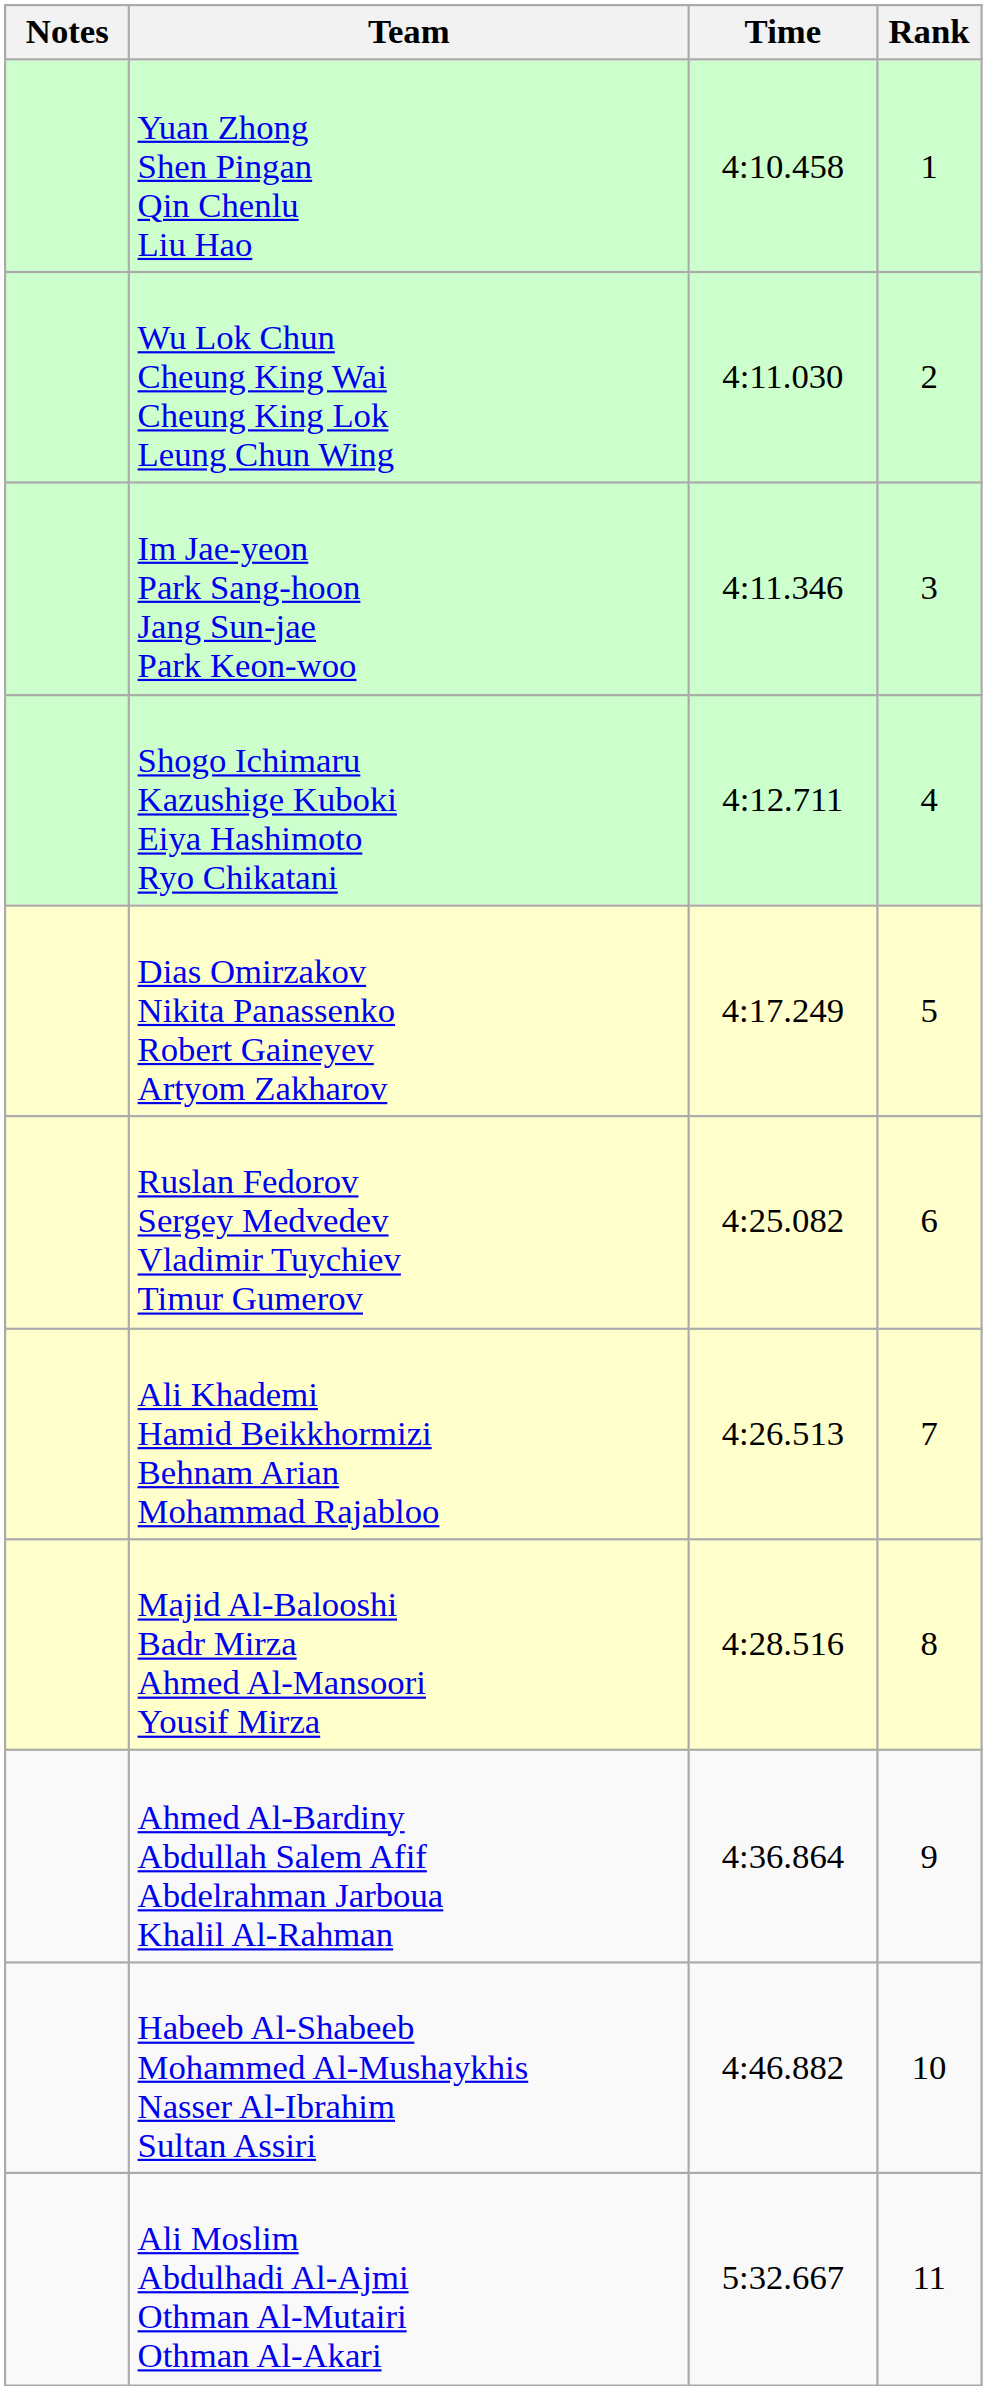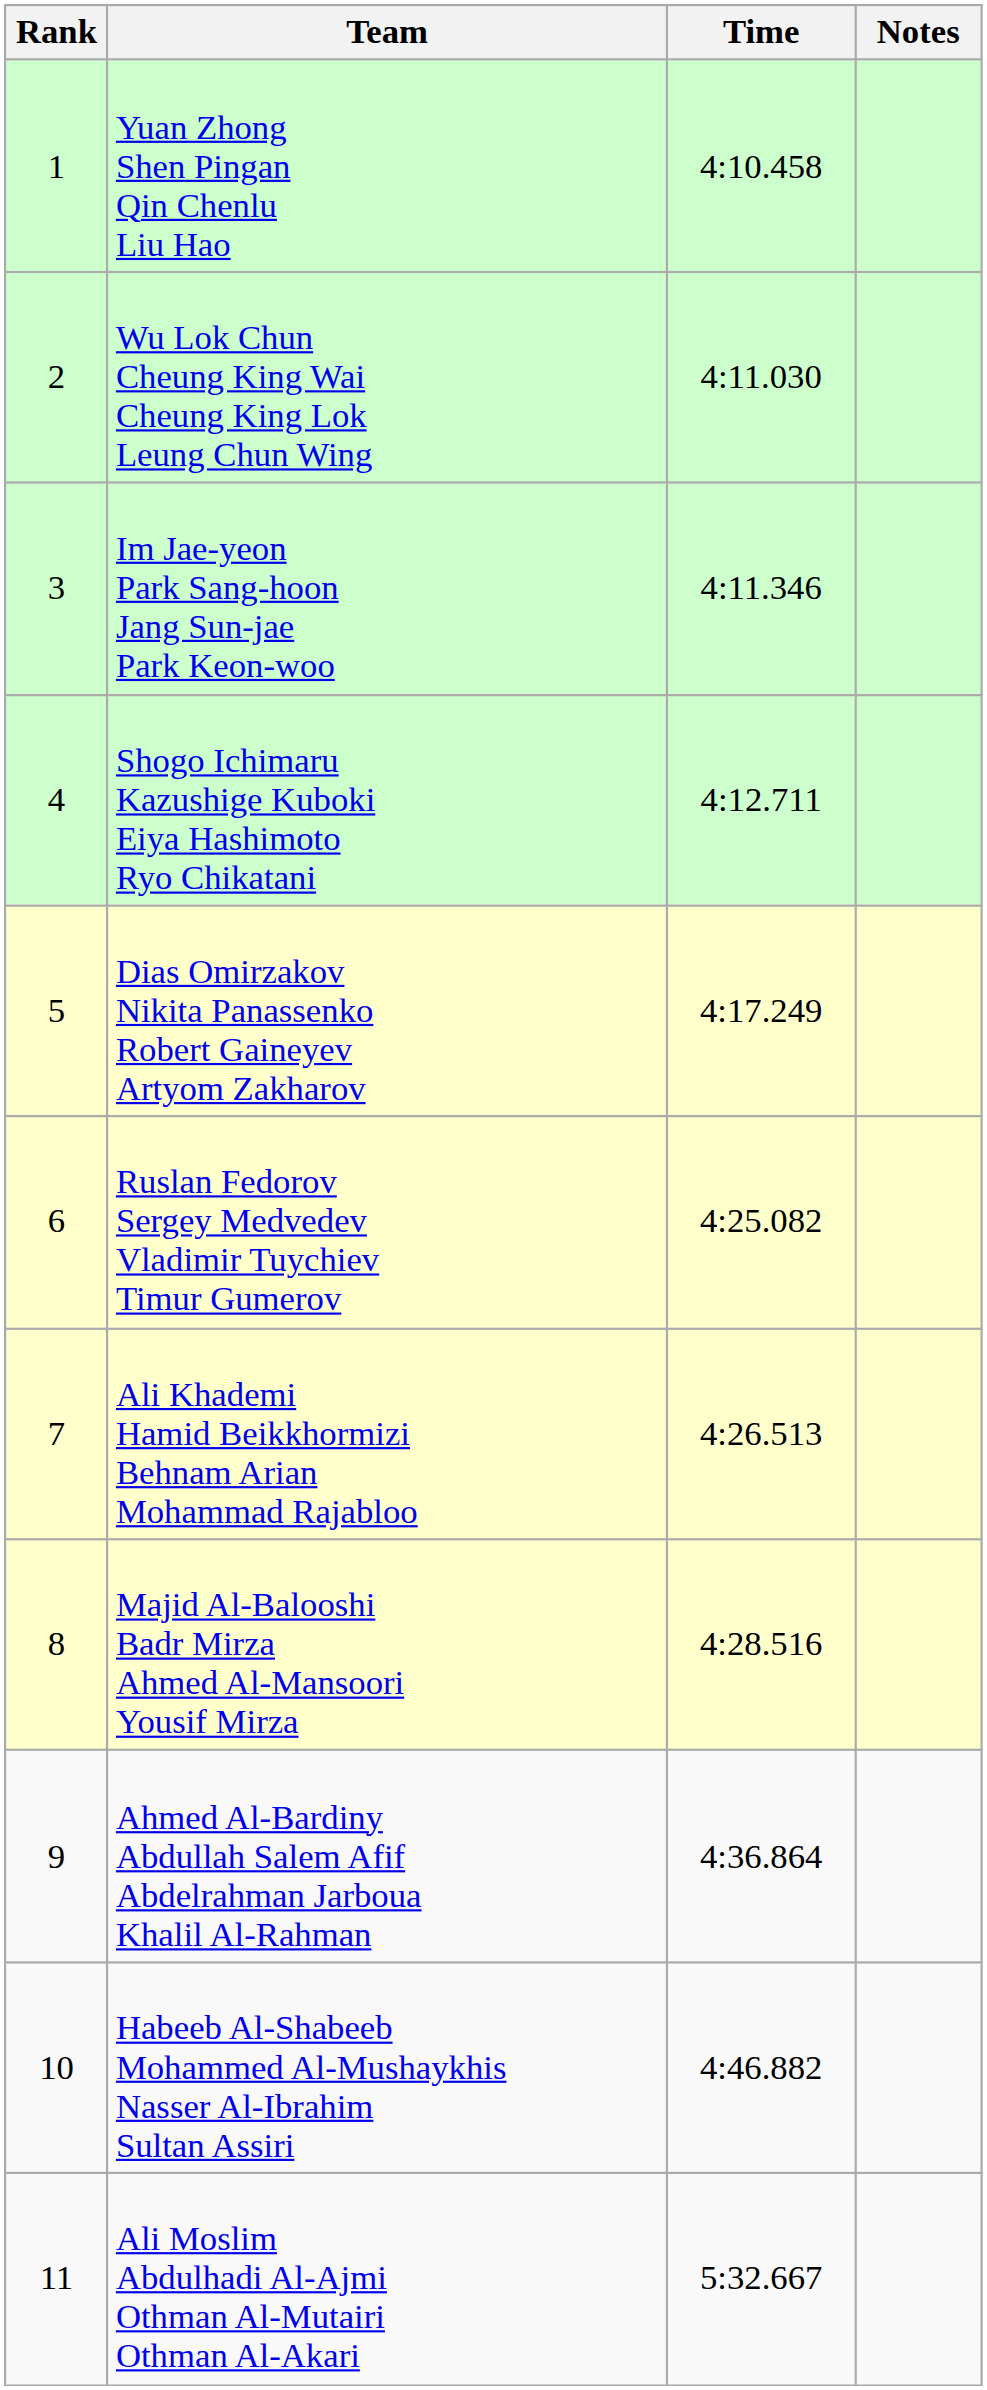 <table class=wikitable style="text-align:center">
 <tr>
-<th width=50>Notes</th>
+<th width=40>Rank</th>
 <th width=250>Team</th>
 <th width=80>Time</th>
-<th width=40>Rank</th>
+<th width=50>Notes</th>
 </tr>
 <tr bgcolor="ccffcc">
-<td></td>
+<td>1</td>
 <td align=left><br><a href='#'>Yuan Zhong</a><br><a href='#'>Shen Pingan</a><br><a href='#'>Qin Chenlu</a><br><a href='#'>Liu Hao</a></td>
 <td>4:10.458</td>
-<td>1</td>
+<td></td>
 </tr>
 <tr bgcolor="ccffcc">
-<td></td>
+<td>2</td>
 <td align=left><br><a href='#'>Wu Lok Chun</a><br><a href='#'>Cheung King Wai</a><br><a href='#'>Cheung King Lok</a><br><a href='#'>Leung Chun Wing</a></td>
 <td>4:11.030</td>
-<td>2</td>
+<td></td>
 </tr>
 <tr bgcolor="ccffcc">
-<td></td>
+<td>3</td>
 <td align=left><br><a href='#'>Im Jae-yeon</a><br><a href='#'>Park Sang-hoon</a><br><a href='#'>Jang Sun-jae</a><br><a href='#'>Park Keon-woo</a></td>
 <td>4:11.346</td>
-<td>3</td>
+<td></td>
 </tr>
 <tr bgcolor="ccffcc">
-<td></td>
+<td>4</td>
 <td align=left><br><a href='#'>Shogo Ichimaru</a><br><a href='#'>Kazushige Kuboki</a><br><a href='#'>Eiya Hashimoto</a><br><a href='#'>Ryo Chikatani</a></td>
 <td>4:12.711</td>
-<td>4</td>
+<td></td>
 </tr>
 <tr bgcolor="ffffcc">
-<td></td>
+<td>5</td>
 <td align=left><br><a href='#'>Dias Omirzakov</a><br><a href='#'>Nikita Panassenko</a><br><a href='#'>Robert Gaineyev</a><br><a href='#'>Artyom Zakharov</a></td>
 <td>4:17.249</td>
-<td>5</td>
+<td></td>
 </tr>
 <tr bgcolor="ffffcc">
-<td></td>
+<td>6</td>
 <td align=left><br><a href='#'>Ruslan Fedorov</a><br><a href='#'>Sergey Medvedev</a><br><a href='#'>Vladimir Tuychiev</a><br><a href='#'>Timur Gumerov</a></td>
 <td>4:25.082</td>
-<td>6</td>
+<td></td>
 </tr>
 <tr bgcolor="ffffcc">
-<td></td>
+<td>7</td>
 <td align=left><br><a href='#'>Ali Khademi</a><br><a href='#'>Hamid Beikkhormizi</a><br><a href='#'>Behnam Arian</a><br><a href='#'>Mohammad Rajabloo</a></td>
 <td>4:26.513</td>
-<td>7</td>
+<td></td>
 </tr>
 <tr bgcolor="ffffcc">
-<td></td>
+<td>8</td>
 <td align=left><br><a href='#'>Majid Al-Balooshi</a><br><a href='#'>Badr Mirza</a><br><a href='#'>Ahmed Al-Mansoori</a><br><a href='#'>Yousif Mirza</a></td>
 <td>4:28.516</td>
-<td>8</td>
+<td></td>
 </tr>
 <tr>
-<td></td>
+<td>9</td>
 <td align=left><br><a href='#'>Ahmed Al-Bardiny</a><br><a href='#'>Abdullah Salem Afif</a><br><a href='#'>Abdelrahman Jarboua</a><br><a href='#'>Khalil Al-Rahman</a></td>
 <td>4:36.864</td>
-<td>9</td>
+<td></td>
 </tr>
 <tr>
-<td></td>
+<td>10</td>
 <td align=left><br><a href='#'>Habeeb Al-Shabeeb</a><br><a href='#'>Mohammed Al-Mushaykhis</a><br><a href='#'>Nasser Al-Ibrahim</a><br><a href='#'>Sultan Assiri</a></td>
 <td>4:46.882</td>
-<td>10</td>
+<td></td>
 </tr>
 <tr>
-<td></td>
+<td>11</td>
 <td align=left><br><a href='#'>Ali Moslim</a><br><a href='#'>Abdulhadi Al-Ajmi</a><br><a href='#'>Othman Al-Mutairi</a><br><a href='#'>Othman Al-Akari</a></td>
 <td>5:32.667</td>
-<td>11</td>
+<td></td>
 </tr>
 </table>
